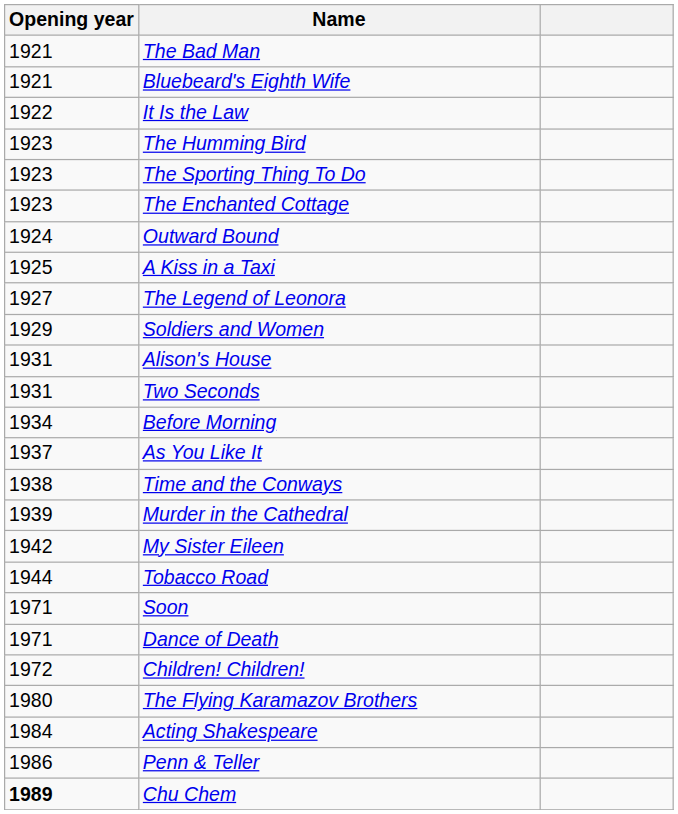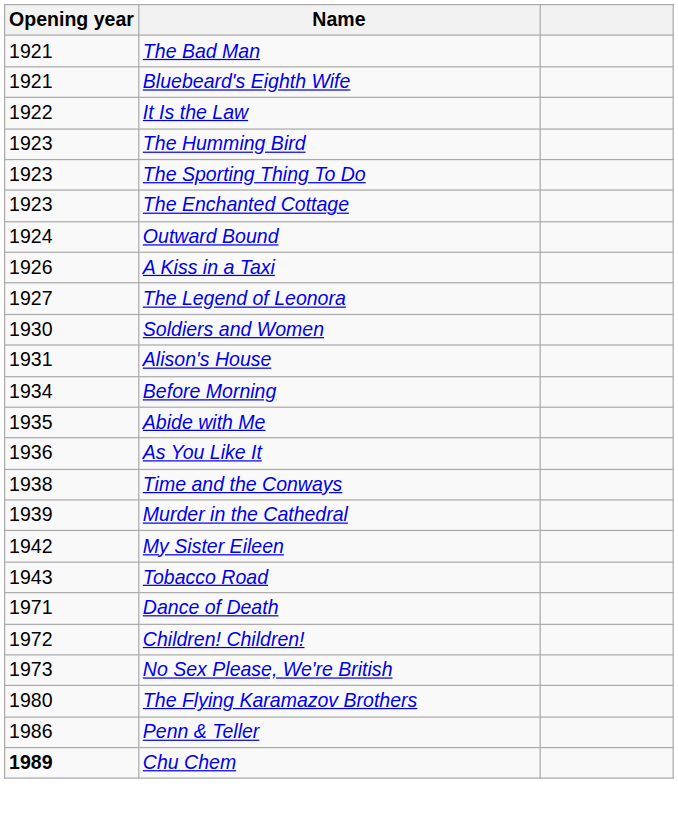 <table class="wikitable sortable collapsible">
 <tr>
 <th width=20% scope="col">Opening year</th>
 <th width=60% scope="col">Name</th>
 <th width=20% scope="col" class="unsortable"></th>
 </tr>
 <tr>
 <td>1921</td>
 <td><em><a href='#'>The Bad Man</a></em></td>
 <td></td>
 </tr>
 <tr>
 <td>1921</td>
 <td><em><a href='#'>Bluebeard's Eighth Wife</a></em></td>
 <td></td>
 </tr>
 <tr>
 <td>1922</td>
 <td><em><a href='#'>It Is the Law</a></em></td>
 <td></td>
 </tr>
 <tr>
 <td>1923</td>
 <td><em><a href='#'>The Humming Bird</a></em></td>
 <td></td>
 </tr>
 <tr>
 <td>1923</td>
 <td><em><a href='#'>The Sporting Thing To Do</a></em></td>
 <td></td>
 </tr>
 <tr>
 <td>1923</td>
 <td><em><a href='#'>The Enchanted Cottage</a></em></td>
 <td></td>
 </tr>
 <tr>
 <td>1924</td>
 <td><em><a href='#'>Outward Bound</a></em></td>
 <td></td>
 </tr>
 <tr>
-<td>1925</td>
+<td>1926</td>
 <td><em><a href='#'>A Kiss in a Taxi</a></em></td>
 <td></td>
 </tr>
 <tr>
 <td>1927</td>
 <td><em><a href='#'>The Legend of Leonora</a></em></td>
 <td></td>
 </tr>
 <tr>
-<td>1929</td>
+<td>1930</td>
 <td><em><a href='#'>Soldiers and Women</a></em></td>
 <td></td>
 </tr>
 <tr>
 <td>1931</td>
 <td><em><a href='#'>Alison's House</a></em></td>
 <td></td>
 </tr>
 <tr>
-<td>1931</td>
-<td><em><a href='#'>Two Seconds</a></em></td>
-<td></td>
-</tr>
-<tr>
 <td>1934</td>
 <td><em><a href='#'>Before Morning</a></em></td>
 <td></td>
 </tr>
 <tr>
-<td>1937</td>
+<td>1935</td>
+<td><em><a href='#'>Abide with Me</a></em></td>
+<td></td>
+</tr>
+<tr>
+<td>1936</td>
 <td><em><a href='#'>As You Like It</a></em></td>
 <td></td>
 </tr>
 <tr>
 <td>1938</td>
 <td><em><a href='#'>Time and the Conways</a></em></td>
 <td></td>
 </tr>
 <tr>
 <td>1939</td>
 <td><em><a href='#'>Murder in the Cathedral</a></em></td>
 <td></td>
 </tr>
 <tr>
 <td>1942</td>
 <td><em><a href='#'>My Sister Eileen</a></em></td>
 <td></td>
 </tr>
 <tr>
-<td>1944</td>
+<td>1943</td>
 <td><em><a href='#'>Tobacco Road</a></em></td>
-<td></td>
-</tr>
-<tr>
-<td>1971</td>
-<td><em><a href='#'>Soon</a></em></td>
 <td></td>
 </tr>
 <tr>
 <td>1971</td>
 <td><em><a href='#'>Dance of Death</a></em></td>
 <td></td>
 </tr>
 <tr>
 <td>1972</td>
 <td><em><a href='#'>Children! Children!</a></em></td>
 <td></td>
 </tr>
 <tr>
-<td>1980</td>
-<td><em><a href='#'>The Flying Karamazov Brothers</a></em></td>
+<td>1973</td>
+<td><em><a href='#'>No Sex Please, We're British</a></em></td>
 <td></td>
 </tr>
 <tr>
-<td>1984</td>
-<td><em><a href='#'>Acting Shakespeare</a></em></td>
+<td>1980</td>
+<td><em><a href='#'>The Flying Karamazov Brothers</a></em></td>
 <td></td>
 </tr>
 <tr>
 <td>1986</td>
 <td><em><a href='#'>Penn & Teller</a></em></td>
 <td></td>
 </tr>
 <tr>
 <td><strong>1989</strong></td>
 <td><em><a href='#'>Chu Chem</a></em></td>
 <td></td>
 </tr>
 </table>
